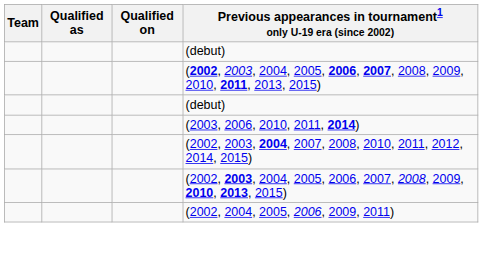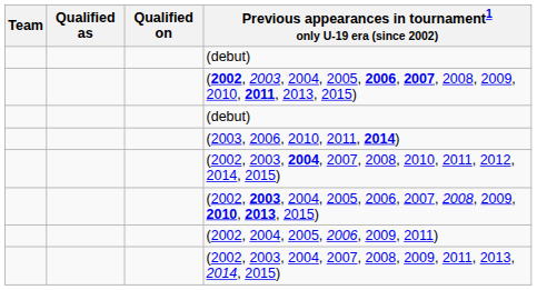 <table class="wikitable sortable">
 <tr>
 <th>Team</th>
 <th>Qualified as</th>
 <th>Qualified on</th>
 <th>Previous appearances in tournament<sup><strong><a href='#'>1</a></strong></sup><br><small>only U-19 era (since 2002)</small></th>
 </tr>
 <tr>
 <td></td>
 <td></td>
 <td></td>
 <td> (debut)</td>
 </tr>
 <tr>
 <td></td>
 <td></td>
 <td></td>
 <td> (<strong><a href='#'>2002</a></strong>, <em><a href='#'>2003</a></em>, <a href='#'>2004</a>, <a href='#'>2005</a>, <strong><a href='#'>2006</a></strong>, <strong><a href='#'>2007</a></strong>, <a href='#'>2008</a>, <a href='#'>2009</a>, <a href='#'>2010</a>, <strong><a href='#'>2011</a></strong>, <a href='#'>2013</a>, <a href='#'>2015</a>)</td>
 </tr>
 <tr>
 <td></td>
 <td></td>
 <td></td>
 <td> (debut)</td>
 </tr>
 <tr>
 <td></td>
 <td></td>
 <td></td>
 <td> (<a href='#'>2003</a>, <a href='#'>2006</a>, <a href='#'>2010</a>, <a href='#'>2011</a>, <strong><a href='#'>2014</a></strong>)</td>
 </tr>
 <tr>
 <td></td>
 <td></td>
 <td></td>
 <td> (<a href='#'>2002</a>, <a href='#'>2003</a>, <strong><a href='#'>2004</a></strong>, <a href='#'>2007</a>, <a href='#'>2008</a>, <a href='#'>2010</a>, <a href='#'>2011</a>, <a href='#'>2012</a>, <a href='#'>2014</a>, <a href='#'>2015</a>)</td>
 </tr>
 <tr>
 <td></td>
 <td></td>
 <td></td>
 <td> (<a href='#'>2002</a>, <strong><a href='#'>2003</a></strong>, <a href='#'>2004</a>, <a href='#'>2005</a>, <a href='#'>2006</a>, <a href='#'>2007</a>, <em><a href='#'>2008</a></em>, <a href='#'>2009</a>, <strong><a href='#'>2010</a></strong>, <strong><a href='#'>2013</a></strong>, <a href='#'>2015</a>)</td>
 </tr>
 <tr>
 <td></td>
 <td></td>
 <td></td>
 <td> (<a href='#'>2002</a>, <a href='#'>2004</a>, <a href='#'>2005</a>, <em><a href='#'>2006</a></em>, <a href='#'>2009</a>, <a href='#'>2011</a>)</td>
 </tr>
+<tr>
+<td></td>
+<td></td>
+<td></td>
+<td> (<a href='#'>2002</a>, <a href='#'>2003</a>, <a href='#'>2004</a>, <a href='#'>2007</a>, <a href='#'>2008</a>, <a href='#'>2009</a>, <a href='#'>2011</a>, <a href='#'>2013</a>, <em><a href='#'>2014</a></em>, <a href='#'>2015</a>)</td>
+</tr>
 </table>
